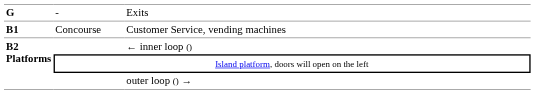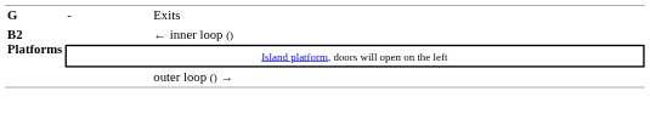 <table table border=0 cellspacing=0 cellpadding=3>
 <tr>
 <td style="border-top:solid 1px gray;" width=50 valign=top><strong>G</strong></td>
 <td style="border-top:solid 1px gray;" width=100 valign=top>-</td>
 <td style="border-top:solid 1px gray;" width=600 valign=top>Exits</td>
-</tr>
-<tr>
-<td style="border-bottom:solid 1px gray; border-top:solid 1px gray;" valign=top width=50><strong>B1</strong></td>
-<td style="border-bottom:solid 1px gray; border-top:solid 1px gray;" valign=top width=100>Concourse<br></td>
-<td style="border-bottom:solid 1px gray; border-top:solid 1px gray;" valign=top width=390>Customer Service, vending machines</td>
 </tr>
 <tr>
 <td style="border-bottom:solid 1px gray;" rowspan="3" valign=top><strong>B2<br>Platforms</strong></td>
 <td></td>
 <td>←  inner loop <small>()</small></td>
 </tr>
 <tr>
 <td style="border-right:solid 2px black;border-left:solid 2px black;border-top:solid 2px black;border-bottom:solid 2px black;text-align:center;" colspan=2><small><a href='#'>Island platform</a>, doors will open on the left</small></td>
 </tr>
 <tr>
 <td style="border-bottom:solid 1px gray;"></td>
 <td style="border-bottom:solid 1px gray;">  outer loop <small>()</small> →</td>
 </tr>
 </table>
